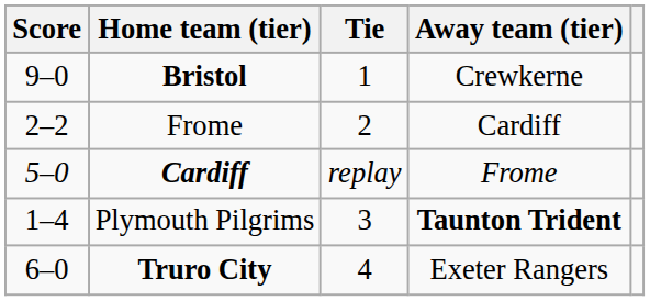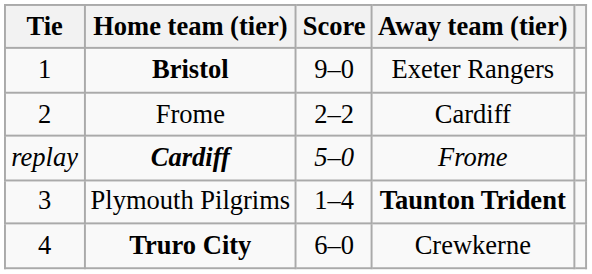 <table class="wikitable" style="text-align:center; font-size:85%">
 <tr>
+<th>Tie</th>
+<th>Home team (tier)</th>
 <th>Score</th>
-<th>Home team (tier)</th>
-<th>Tie</th>
 <th>Away team (tier)</th>
 <th></th>
 </tr>
 <tr>
+<td align="center">1</td>
+<td><strong>Bristol</strong></td>
 <td align="center">9–0</td>
-<td><strong>Bristol</strong></td>
-<td align="center">1</td>
-<td>Crewkerne</td>
+<td>Exeter Rangers</td>
 <td></td>
 </tr>
 <tr>
+<td align="center">2</td>
+<td>Frome</td>
 <td align="center">2–2 </td>
-<td>Frome</td>
-<td align="center">2</td>
 <td>Cardiff</td>
 <td></td>
 </tr>
 <tr>
+<td align="center"><em>replay</em></td>
+<td><strong><em>Cardiff</em></strong></td>
 <td align="center"><em>5–0</em></td>
-<td><strong><em>Cardiff</em></strong></td>
-<td align="center"><em>replay</em></td>
 <td><em>Frome</em></td>
 <td></td>
 </tr>
 <tr>
+<td align="center">3</td>
+<td>Plymouth Pilgrims</td>
 <td align="center">1–4</td>
-<td>Plymouth Pilgrims</td>
-<td align="center">3</td>
 <td><strong>Taunton Trident</strong></td>
 <td></td>
 </tr>
 <tr>
+<td align="center">4</td>
+<td><strong>Truro City</strong></td>
 <td align="center">6–0</td>
-<td><strong>Truro City</strong></td>
-<td align="center">4</td>
-<td>Exeter Rangers</td>
+<td>Crewkerne</td>
 <td></td>
 </tr>
 </table>
